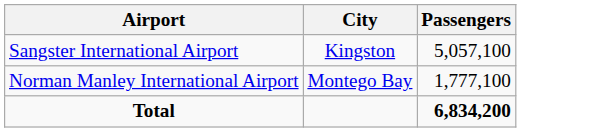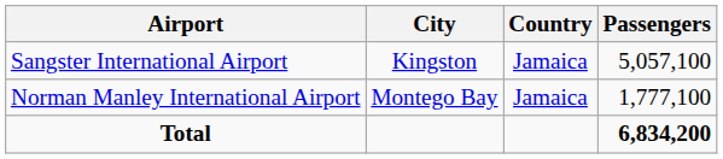 <table class="wikitable sortable">
 <tr>
 <th>Airport</th>
 <th>City</th>
+<th>Country</th>
 <th>Passengers</th>
 </tr>
 <tr>
 <td><a href='#'>Sangster International Airport</a></td>
 <td align="center"><a href='#'>Kingston</a></td>
+<td align="center"><a href='#'>Jamaica</a></td>
 <td align="right">5,057,100</td>
 </tr>
 <tr>
 <td><a href='#'>Norman Manley International Airport</a></td>
 <td align="center"><a href='#'>Montego Bay</a></td>
+<td align="center"><a href='#'>Jamaica</a></td>
 <td align="right">1,777,100</td>
 </tr>
 <tr>
 <td align="center"><strong>Total</strong></td>
 <td></td>
+<td></td>
 <td align="right"><strong>6,834,200</strong></td>
 </tr>
 </table>
